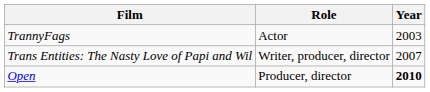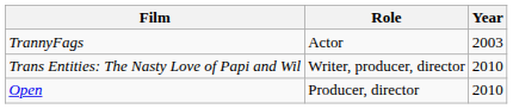 <table class="wikitable">
 <tr>
 <th>Film</th>
 <th>Role</th>
 <th>Year</th>
 </tr>
 <tr>
 <td><em>TrannyFags</em></td>
 <td>Actor</td>
 <td>2003</td>
 </tr>
 <tr>
 <td><em>Trans Entities: The Nasty Love of Papi and Wil</em></td>
 <td>Writer, producer, director</td>
-<td>2007</td>
+<td>2010</td>
 </tr>
 <tr>
 <td><em><a href='#'>Open</a></em></td>
 <td>Producer, director</td>
-<td><strong>2010</strong></td>
+<td>2010</td>
 </tr>
 </table>
